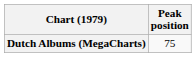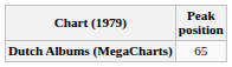 <table class="wikitable sortable plainrowheaders" style="text-align:center">
 <tr>
 <th scope="col">Chart (1979)</th>
 <th scope="col">Peak<br>position</th>
 </tr>
 <tr>
 <th scope="row">Dutch Albums (MegaCharts)</th>
-<td>75</td>
+<td>65</td>
 </tr>
 </table>
